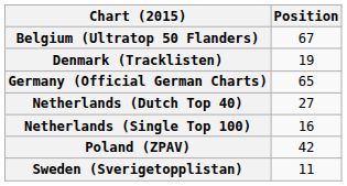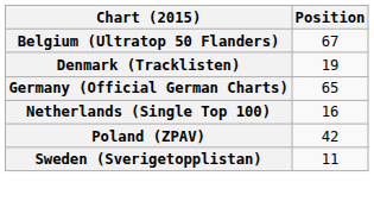 <table class="wikitable sortable plainrowheaders" style="text-align:center">
 <tr>
 <th scope="col">Chart (2015)</th>
 <th scope="col">Position</th>
 </tr>
 <tr>
 <th scope="row">Belgium (Ultratop 50 Flanders)</th>
 <td>67</td>
 </tr>
 <tr>
 <th scope="row">Denmark (Tracklisten)</th>
 <td>19</td>
 </tr>
 <tr>
 <th scope="row">Germany (Official German Charts)</th>
 <td>65</td>
 </tr>
 <tr>
-<th scope="row">Netherlands (Dutch Top 40)</th>
-<td>27</td>
-</tr>
-<tr>
 <th scope="row">Netherlands (Single Top 100)</th>
 <td>16</td>
 </tr>
 <tr>
 <th scope="row">Poland (ZPAV)</th>
 <td>42</td>
 </tr>
 <tr>
 <th scope="row">Sweden (Sverigetopplistan)</th>
 <td>11</td>
 </tr>
 </table>
